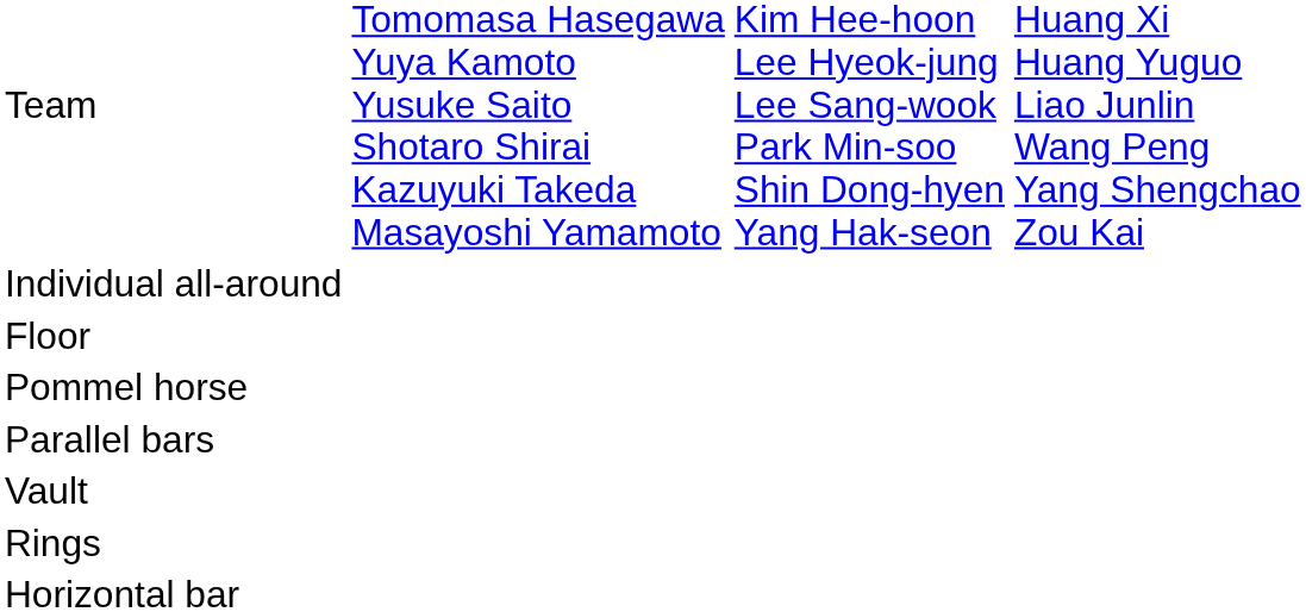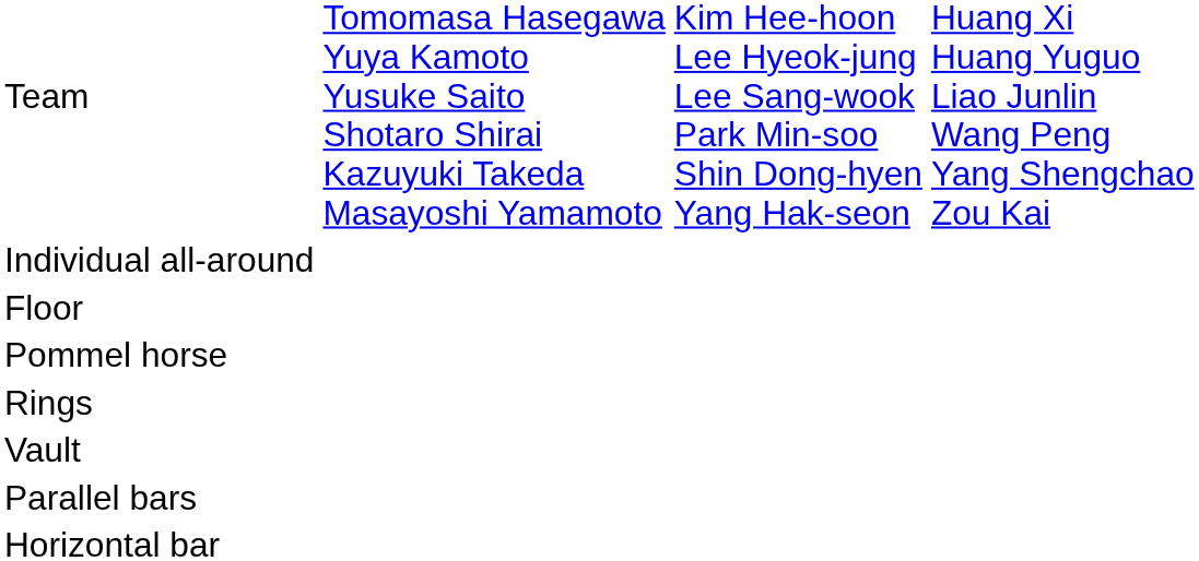 <table>
 <tr>
 <td>Team<br></td>
 <td><br><a href='#'>Tomomasa Hasegawa</a><br><a href='#'>Yuya Kamoto</a><br><a href='#'>Yusuke Saito</a><br><a href='#'>Shotaro Shirai</a><br><a href='#'>Kazuyuki Takeda</a><br><a href='#'>Masayoshi Yamamoto</a></td>
 <td><br><a href='#'>Kim Hee-hoon</a><br><a href='#'>Lee Hyeok-jung</a><br><a href='#'>Lee Sang-wook</a><br><a href='#'>Park Min-soo</a><br><a href='#'>Shin Dong-hyen</a><br><a href='#'>Yang Hak-seon</a></td>
 <td><br><a href='#'>Huang Xi</a><br><a href='#'>Huang Yuguo</a><br><a href='#'>Liao Junlin</a><br><a href='#'>Wang Peng</a><br><a href='#'>Yang Shengchao</a><br><a href='#'>Zou Kai</a></td>
 </tr>
 <tr>
 <td>Individual all-around<br></td>
 <td></td>
 <td></td>
 <td></td>
 </tr>
 <tr>
 <td>Floor<br></td>
 <td></td>
 <td></td>
 <td></td>
 </tr>
 <tr>
 <td>Pommel horse<br></td>
 <td></td>
 <td></td>
 <td></td>
 </tr>
 <tr>
-<td>Parallel bars<br></td>
+<td>Rings<br></td>
 <td></td>
 <td></td>
 <td></td>
 </tr>
 <tr>
 <td>Vault<br></td>
 <td></td>
 <td></td>
 <td></td>
 </tr>
 <tr>
-<td>Rings<br></td>
+<td>Parallel bars<br></td>
 <td></td>
 <td></td>
 <td></td>
 </tr>
 <tr>
 <td>Horizontal bar<br></td>
 <td></td>
 <td></td>
 <td></td>
 </tr>
 </table>
